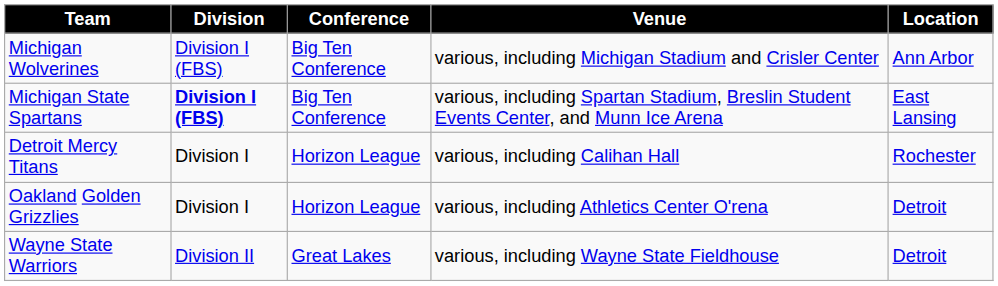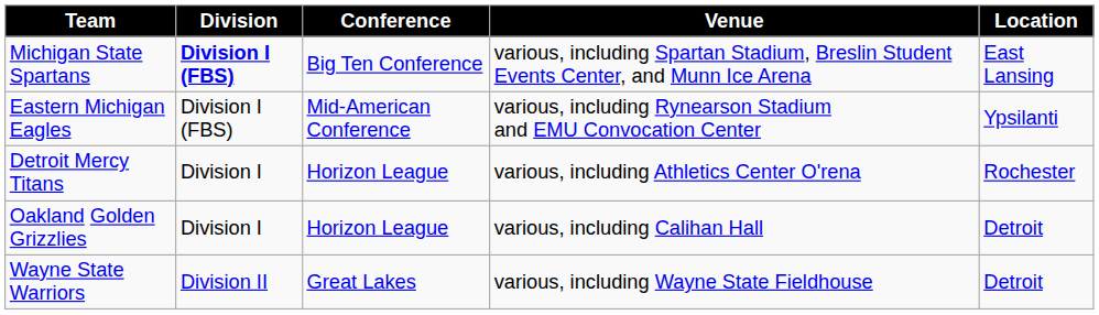 <table class="wikitable">
 <tr>
 <th style="background:black; color:white">Team</th>
 <th style="background:black; color:white">Division</th>
 <th style="background:black; color:white">Conference</th>
 <th style="background:black; color:white">Venue</th>
 <th style="background:black; color:white">Location</th>
 </tr>
 <tr>
-<td><a href='#'>Michigan</a> <a href='#'>Wolverines</a></td>
-<td><a href='#'>Division I (FBS)</a></td>
-<td><a href='#'>Big Ten Conference</a></td>
-<td>various, including <a href='#'>Michigan Stadium</a> and <a href='#'>Crisler Center</a></td>
-<td><a href='#'>Ann Arbor</a></td>
-</tr>
-<tr>
 <td><a href='#'>Michigan State Spartans</a></td>
 <td><strong><a href='#'>Division I (FBS)</a></strong></td>
 <td><a href='#'>Big Ten Conference</a></td>
 <td>various, including <a href='#'>Spartan Stadium</a>, <a href='#'>Breslin Student Events Center</a>, and <a href='#'>Munn Ice Arena</a></td>
 <td><a href='#'>East Lansing</a></td>
 </tr>
 <tr>
+<td><a href='#'>Eastern Michigan</a> <a href='#'>Eagles</a></td>
+<td>Division I (FBS)</td>
+<td><a href='#'>Mid-American Conference</a></td>
+<td>various, including <a href='#'>Rynearson Stadium</a> <br> and <a href='#'>EMU Convocation Center</a></td>
+<td><a href='#'>Ypsilanti</a></td>
+</tr>
+<tr>
 <td><a href='#'>Detroit Mercy</a> <a href='#'>Titans</a></td>
 <td>Division I</td>
 <td><a href='#'>Horizon League</a></td>
-<td>various, including <a href='#'>Calihan Hall</a></td>
+<td>various, including <a href='#'>Athletics Center O'rena</a></td>
 <td><a href='#'>Rochester</a></td>
 </tr>
 <tr>
 <td><a href='#'>Oakland</a> <a href='#'>Golden Grizzlies</a></td>
 <td>Division I</td>
 <td><a href='#'>Horizon League</a></td>
-<td>various, including <a href='#'>Athletics Center O'rena</a></td>
+<td>various, including <a href='#'>Calihan Hall</a></td>
 <td><a href='#'>Detroit</a></td>
 </tr>
 <tr>
 <td><a href='#'>Wayne State</a> <a href='#'>Warriors</a></td>
 <td><a href='#'>Division II</a></td>
 <td><a href='#'>Great Lakes</a></td>
 <td>various, including <a href='#'>Wayne State Fieldhouse</a></td>
 <td><a href='#'>Detroit</a></td>
 </tr>
 </table>
